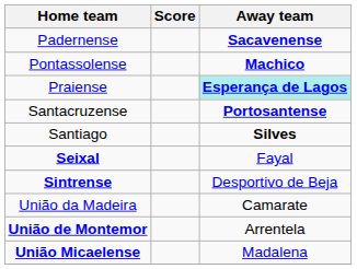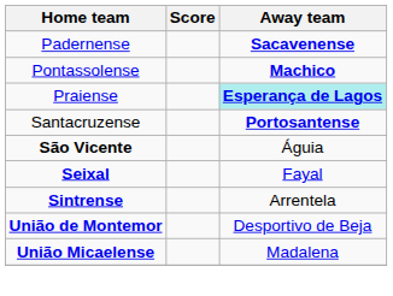 <table class="wikitable" style="text-align: center">
 <tr>
 <th>Home team</th>
 <th>Score</th>
 <th>Away team</th>
 </tr>
 <tr>
 <td><a href='#'>Padernense</a> </td>
 <td></td>
 <td><strong><a href='#'>Sacavenense</a></strong> </td>
 </tr>
 <tr>
 <td><a href='#'>Pontassolense</a> </td>
 <td></td>
 <td><strong><a href='#'>Machico</a></strong> </td>
 </tr>
 <tr>
 <td><a href='#'>Praiense</a> </td>
 <td></td>
 <td style="background: paleturquoise;"><strong><a href='#'>Esperança de Lagos</a></strong> </td>
 </tr>
 <tr>
 <td>Santacruzense </td>
 <td></td>
 <td><strong><a href='#'>Portosantense</a></strong> </td>
 </tr>
 <tr>
-<td>Santiago </td>
+<td><strong>São Vicente</strong> </td>
 <td></td>
-<td><strong>Silves</strong> </td>
+<td>Águia </td>
 </tr>
 <tr>
 <td><strong><a href='#'>Seixal</a></strong> </td>
 <td></td>
 <td><a href='#'>Fayal</a> </td>
 </tr>
 <tr>
 <td><strong><a href='#'>Sintrense</a></strong> </td>
 <td></td>
-<td><a href='#'>Desportivo de Beja</a> </td>
-</tr>
-<tr>
-<td><a href='#'>União da Madeira</a> </td>
-<td></td>
-<td>Camarate </td>
+<td>Arrentela </td>
 </tr>
 <tr>
 <td><strong><a href='#'>União de Montemor</a></strong> </td>
 <td></td>
-<td>Arrentela </td>
+<td><a href='#'>Desportivo de Beja</a> </td>
 </tr>
 <tr>
 <td><strong><a href='#'>União Micaelense</a></strong> </td>
 <td></td>
 <td><a href='#'>Madalena</a> </td>
 </tr>
 <tr>
 </tr>
 </table>
